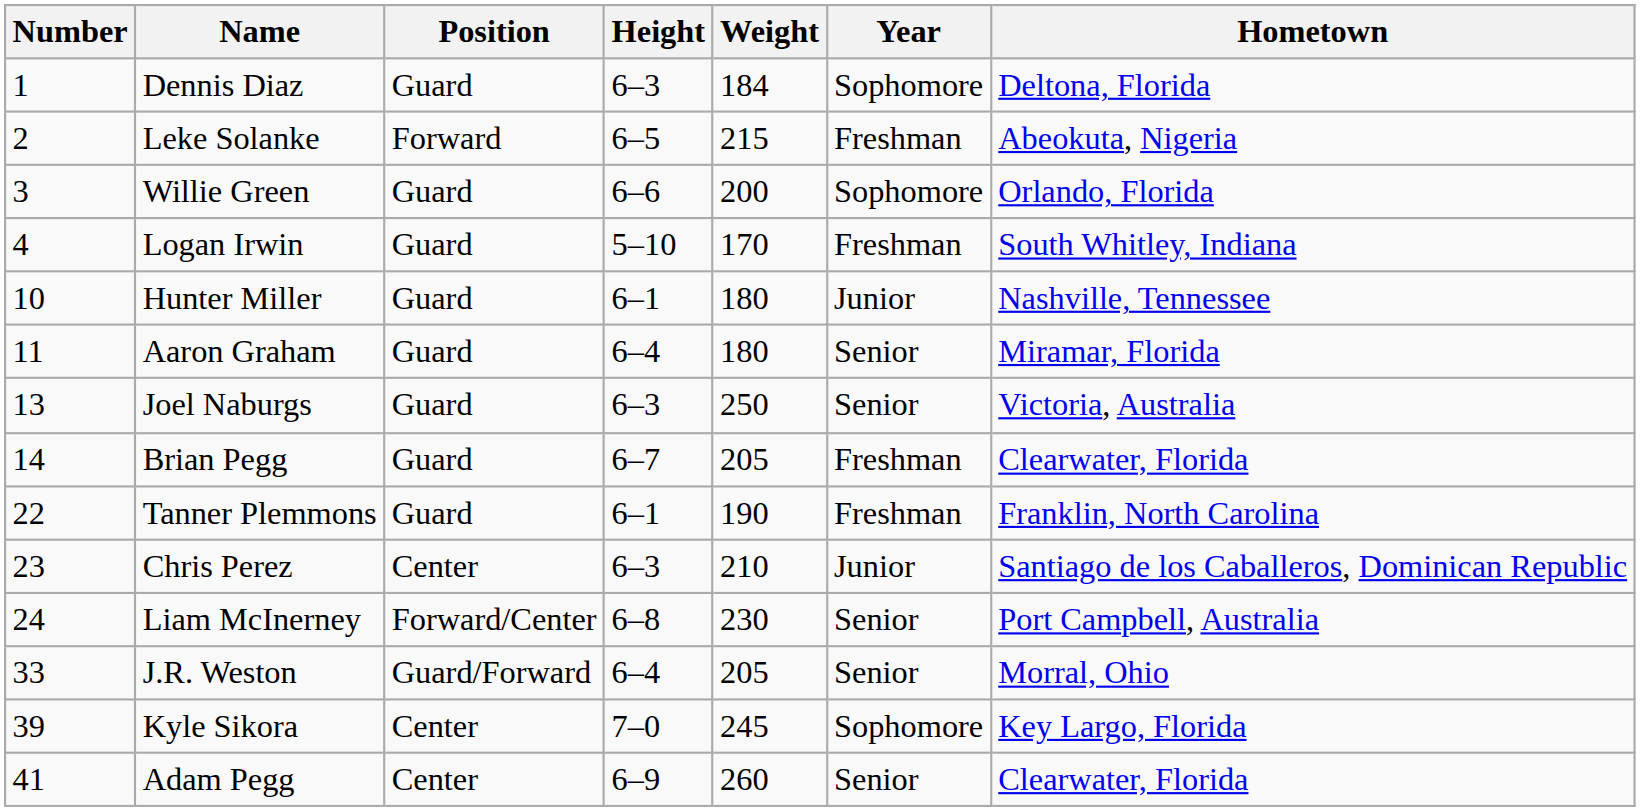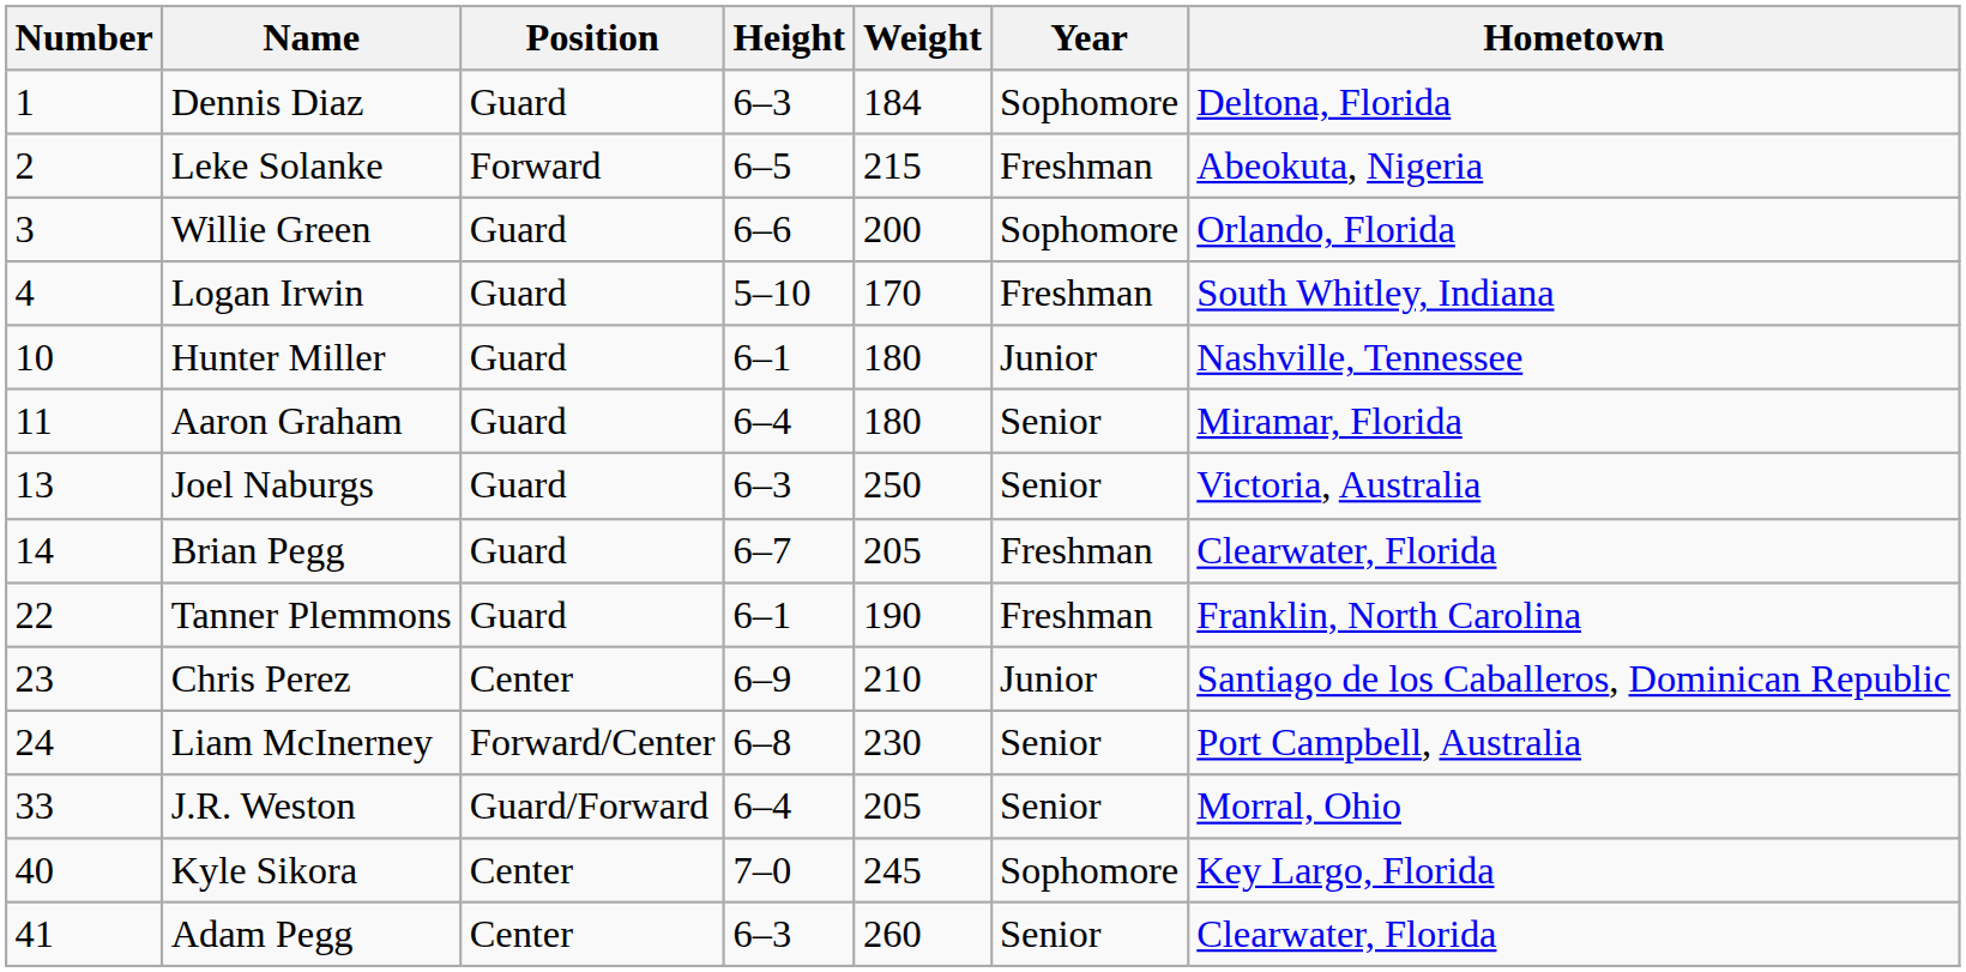 <table class="wikitable" style="font-size: 95%;">
 <tr>
 <th>Number</th>
 <th>Name</th>
 <th>Position</th>
 <th>Height</th>
 <th>Weight</th>
 <th>Year</th>
 <th>Hometown</th>
 </tr>
 <tr>
 <td>1</td>
 <td>Dennis Diaz</td>
 <td>Guard</td>
 <td>6–3</td>
 <td>184</td>
 <td>Sophomore</td>
 <td><a href='#'>Deltona, Florida</a></td>
 </tr>
 <tr>
 <td>2</td>
 <td>Leke Solanke</td>
 <td>Forward</td>
 <td>6–5</td>
 <td>215</td>
 <td>Freshman</td>
 <td><a href='#'>Abeokuta</a>, <a href='#'>Nigeria</a></td>
 </tr>
 <tr>
 <td>3</td>
 <td>Willie Green</td>
 <td>Guard</td>
 <td>6–6</td>
 <td>200</td>
 <td>Sophomore</td>
 <td><a href='#'>Orlando, Florida</a></td>
 </tr>
 <tr>
 <td>4</td>
 <td>Logan Irwin</td>
 <td>Guard</td>
 <td>5–10</td>
 <td>170</td>
 <td>Freshman</td>
 <td><a href='#'>South Whitley, Indiana</a></td>
 </tr>
 <tr>
 <td>10</td>
 <td>Hunter Miller</td>
 <td>Guard</td>
 <td>6–1</td>
 <td>180</td>
 <td>Junior</td>
 <td><a href='#'>Nashville, Tennessee</a></td>
 </tr>
 <tr>
 <td>11</td>
 <td>Aaron Graham</td>
 <td>Guard</td>
 <td>6–4</td>
 <td>180</td>
 <td>Senior</td>
 <td><a href='#'>Miramar, Florida</a></td>
 </tr>
 <tr>
 <td>13</td>
 <td>Joel Naburgs</td>
 <td>Guard</td>
 <td>6–3</td>
 <td>250</td>
 <td>Senior</td>
 <td><a href='#'>Victoria</a>, <a href='#'>Australia</a></td>
 </tr>
 <tr>
 <td>14</td>
 <td>Brian Pegg</td>
 <td>Guard</td>
 <td>6–7</td>
 <td>205</td>
 <td>Freshman</td>
 <td><a href='#'>Clearwater, Florida</a></td>
 </tr>
 <tr>
 <td>22</td>
 <td>Tanner Plemmons</td>
 <td>Guard</td>
 <td>6–1</td>
 <td>190</td>
 <td>Freshman</td>
 <td><a href='#'>Franklin, North Carolina</a></td>
 </tr>
 <tr>
 <td>23</td>
 <td>Chris Perez</td>
 <td>Center</td>
-<td>6–3</td>
+<td>6–9</td>
 <td>210</td>
 <td>Junior</td>
 <td><a href='#'>Santiago de los Caballeros</a>, <a href='#'>Dominican Republic</a></td>
 </tr>
 <tr>
 <td>24</td>
 <td>Liam McInerney</td>
 <td>Forward/Center</td>
 <td>6–8</td>
 <td>230</td>
 <td>Senior</td>
 <td><a href='#'>Port Campbell</a>, <a href='#'>Australia</a></td>
 </tr>
 <tr>
 <td>33</td>
 <td>J.R. Weston</td>
 <td>Guard/Forward</td>
 <td>6–4</td>
 <td>205</td>
 <td>Senior</td>
 <td><a href='#'>Morral, Ohio</a></td>
 </tr>
 <tr>
-<td>39</td>
+<td>40</td>
 <td>Kyle Sikora</td>
 <td>Center</td>
 <td>7–0</td>
 <td>245</td>
 <td>Sophomore</td>
 <td><a href='#'>Key Largo, Florida</a></td>
 </tr>
 <tr>
 <td>41</td>
 <td>Adam Pegg</td>
 <td>Center</td>
-<td>6–9</td>
+<td>6–3</td>
 <td>260</td>
 <td>Senior</td>
 <td><a href='#'>Clearwater, Florida</a></td>
 </tr>
 </table>
